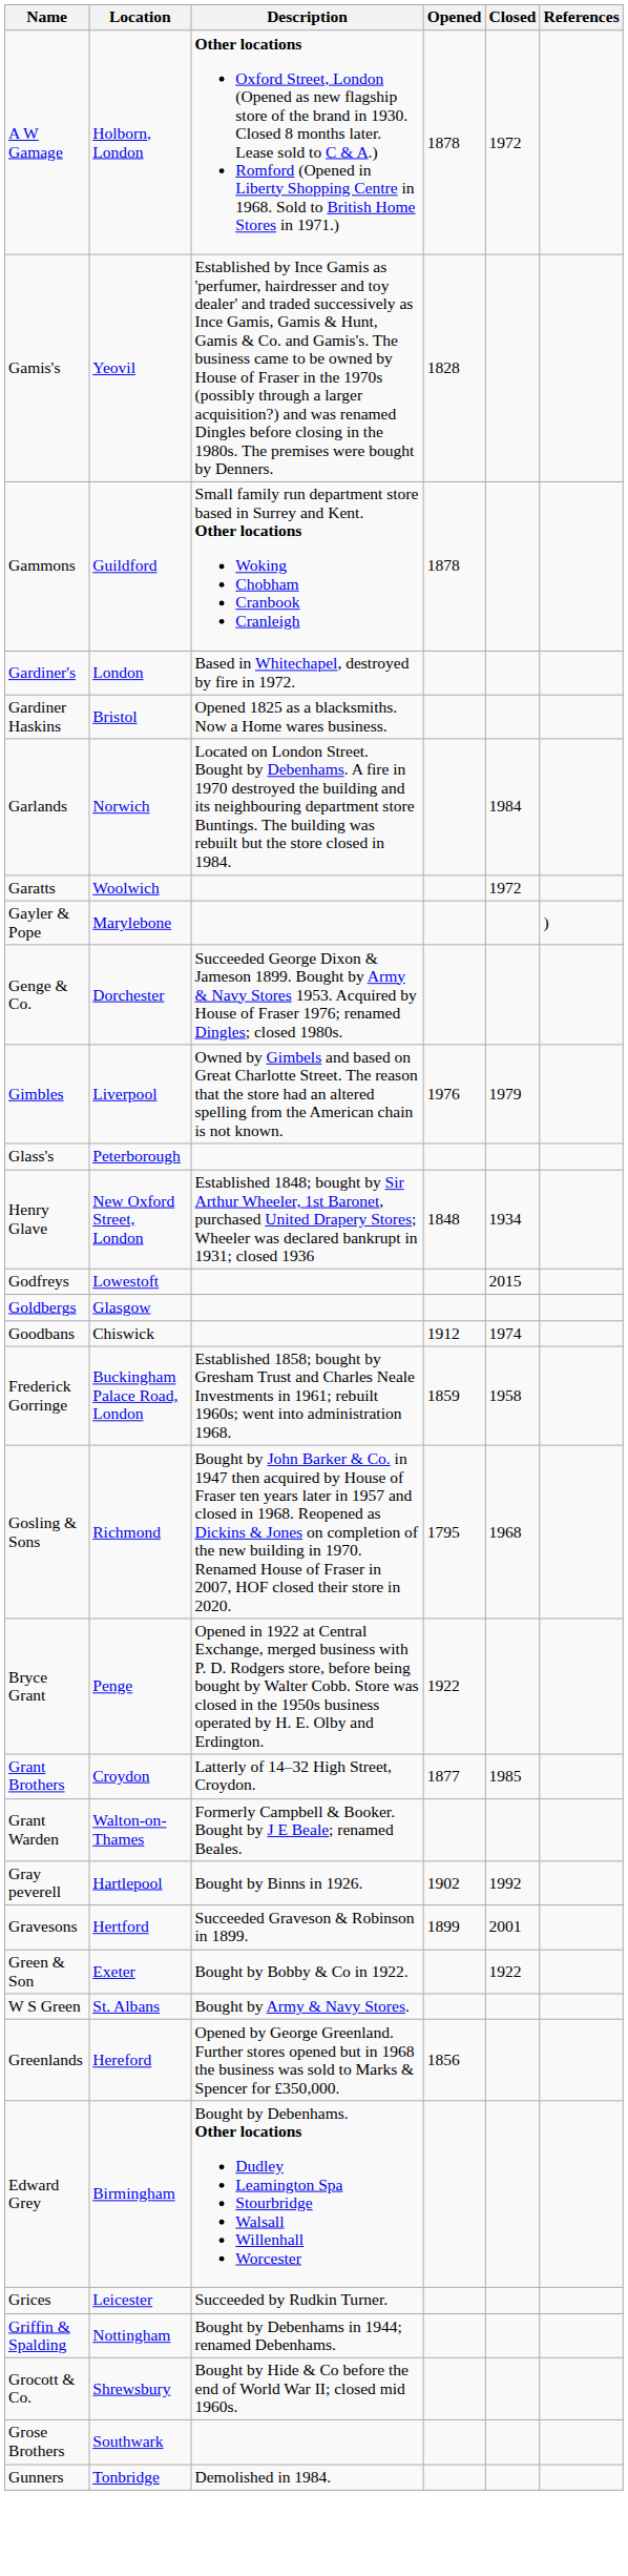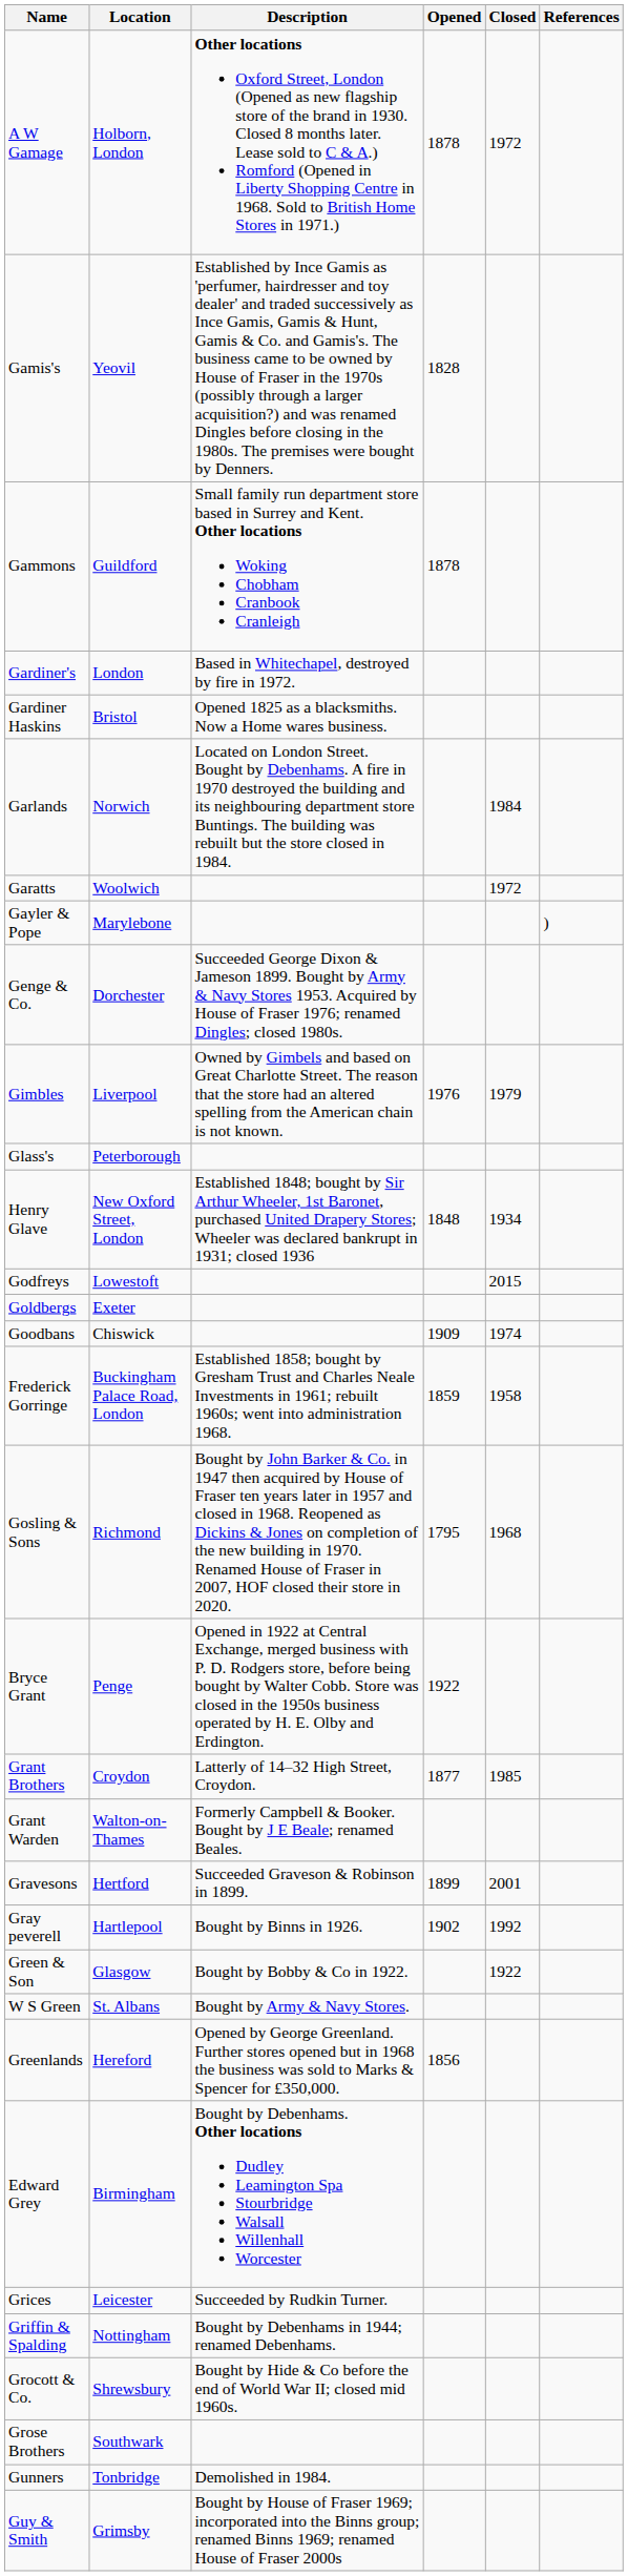 <table class="wikitable">
 <tr>
 <th>Name</th>
 <th>Location</th>
 <th>Description</th>
 <th>Opened</th>
 <th>Closed</th>
 <th>References</th>
 </tr>
 <tr>
 <td><a href='#'>A W Gamage</a></td>
 <td><a href='#'>Holborn, London</a></td>
 <td><strong>Other locations</strong><br><ul><li><a href='#'>Oxford Street, London</a> (Opened as new flagship store of the brand in 1930. Closed 8 months later. Lease sold to <a href='#'>C & A</a>.)</li><li><a href='#'>Romford</a> (Opened in <a href='#'>Liberty Shopping Centre</a> in 1968. Sold to <a href='#'>British Home Stores</a> in 1971.)</li></ul></td>
 <td>1878</td>
 <td>1972</td>
 <td></td>
 </tr>
 <tr>
 <td>Gamis's</td>
 <td><a href='#'>Yeovil</a></td>
 <td>Established by Ince Gamis as 'perfumer, hairdresser and toy dealer' and traded successively as Ince Gamis, Gamis & Hunt, Gamis & Co. and Gamis's. The business came to be owned by House of Fraser in the 1970s (possibly through a larger acquisition?) and was renamed Dingles before closing in the 1980s. The premises were bought by Denners.</td>
 <td>1828</td>
 <td></td>
 <td></td>
 </tr>
 <tr>
 <td>Gammons</td>
 <td><a href='#'>Guildford</a></td>
 <td>Small family run department store based in Surrey and Kent.<br><strong>Other locations</strong><ul><li><a href='#'>Woking</a></li><li><a href='#'>Chobham</a></li><li><a href='#'>Cranbook</a></li><li><a href='#'>Cranleigh</a></li></ul></td>
 <td>1878</td>
 <td></td>
 <td></td>
 </tr>
 <tr>
 <td><a href='#'>Gardiner's</a></td>
 <td><a href='#'>London</a></td>
 <td>Based in <a href='#'>Whitechapel</a>, destroyed by fire in 1972.</td>
 <td></td>
 <td></td>
 <td></td>
 </tr>
 <tr>
 <td>Gardiner Haskins</td>
 <td><a href='#'>Bristol</a></td>
 <td>Opened 1825 as a blacksmiths. Now a Home wares business.</td>
 <td></td>
 <td></td>
 <td></td>
 </tr>
 <tr>
 <td>Garlands</td>
 <td><a href='#'>Norwich</a></td>
 <td>Located on London Street. Bought by <a href='#'>Debenhams</a>. A fire in 1970 destroyed the building and its neighbouring department store Buntings. The building was rebuilt but the store closed in 1984.</td>
 <td></td>
 <td>1984</td>
 <td></td>
 </tr>
 <tr>
 <td>Garatts</td>
 <td><a href='#'>Woolwich</a></td>
 <td></td>
 <td></td>
 <td>1972</td>
 <td></td>
 </tr>
 <tr>
 <td>Gayler & Pope</td>
 <td><a href='#'>Marylebone</a></td>
 <td></td>
 <td></td>
 <td></td>
 <td>)</td>
 </tr>
 <tr>
 <td>Genge & Co.</td>
 <td><a href='#'>Dorchester</a></td>
 <td>Succeeded George Dixon & Jameson 1899. Bought by <a href='#'>Army & Navy Stores</a> 1953. Acquired by House of Fraser 1976; renamed <a href='#'>Dingles</a>; closed 1980s.</td>
 <td></td>
 <td></td>
 <td></td>
 </tr>
 <tr>
 <td><a href='#'>Gimbles</a></td>
 <td><a href='#'>Liverpool</a></td>
 <td>Owned by <a href='#'>Gimbels</a> and based on Great Charlotte Street. The reason that the store had an altered spelling from the American chain is not known.</td>
 <td>1976</td>
 <td>1979</td>
 <td></td>
 </tr>
 <tr>
 <td>Glass's</td>
 <td><a href='#'>Peterborough</a></td>
 <td></td>
 <td></td>
 <td></td>
 <td></td>
 </tr>
 <tr>
 <td>Henry Glave</td>
 <td><a href='#'>New Oxford Street, London</a></td>
 <td>Established 1848; bought by <a href='#'>Sir Arthur Wheeler, 1st Baronet</a>, purchased <a href='#'>United Drapery Stores</a>; Wheeler was declared bankrupt in 1931; closed 1936</td>
 <td>1848</td>
 <td>1934</td>
 <td></td>
 </tr>
 <tr>
 <td>Godfreys</td>
 <td><a href='#'>Lowestoft</a></td>
 <td></td>
 <td></td>
 <td>2015</td>
 <td></td>
 </tr>
 <tr>
 <td><a href='#'>Goldbergs</a></td>
-<td><a href='#'>Glasgow</a></td>
+<td><a href='#'>Exeter</a></td>
 <td></td>
 <td></td>
 <td></td>
 <td></td>
 </tr>
 <tr>
 <td>Goodbans</td>
 <td>Chiswick</td>
 <td></td>
-<td>1912</td>
+<td>1909</td>
 <td>1974</td>
 <td></td>
 </tr>
 <tr>
 <td>Frederick Gorringe</td>
 <td><a href='#'>Buckingham Palace Road, London</a></td>
 <td>Established 1858; bought by Gresham Trust and Charles Neale Investments in 1961; rebuilt 1960s; went into administration 1968.</td>
 <td>1859</td>
 <td>1958</td>
 <td></td>
 </tr>
 <tr>
 <td>Gosling & Sons</td>
 <td><a href='#'>Richmond</a></td>
 <td>Bought by <a href='#'>John Barker & Co.</a> in 1947 then acquired by House of Fraser ten years later in 1957 and closed in 1968. Reopened as <a href='#'>Dickins & Jones</a> on completion of the new building in 1970. Renamed House of Fraser in 2007, HOF closed their store in 2020.</td>
 <td>1795</td>
 <td>1968</td>
 <td></td>
 </tr>
 <tr>
 <td>Bryce Grant</td>
 <td><a href='#'>Penge</a></td>
 <td>Opened in 1922 at Central Exchange, merged business with P. D. Rodgers store, before being bought by Walter Cobb. Store was closed in the 1950s business operated by H. E. Olby and Erdington.</td>
 <td>1922</td>
 <td></td>
 <td></td>
 </tr>
 <tr>
 <td><a href='#'>Grant Brothers</a></td>
 <td><a href='#'>Croydon</a></td>
 <td>Latterly of 14–32 High Street, Croydon.</td>
 <td>1877</td>
 <td>1985</td>
 <td></td>
 </tr>
 <tr>
 <td>Grant Warden</td>
 <td><a href='#'>Walton-on-Thames</a></td>
 <td>Formerly Campbell & Booker. Bought by <a href='#'>J E Beale</a>; renamed Beales.</td>
 <td></td>
 <td></td>
 <td></td>
 </tr>
 <tr>
+<td>Gravesons</td>
+<td><a href='#'>Hertford</a></td>
+<td>Succeeded Graveson & Robinson in 1899.</td>
+<td>1899</td>
+<td>2001</td>
+<td></td>
+</tr>
+<tr>
 <td>Gray peverell</td>
 <td><a href='#'>Hartlepool</a></td>
 <td>Bought by Binns in 1926.</td>
 <td>1902</td>
 <td>1992</td>
 <td></td>
 </tr>
 <tr>
-<td>Gravesons</td>
-<td><a href='#'>Hertford</a></td>
-<td>Succeeded Graveson & Robinson in 1899.</td>
-<td>1899</td>
-<td>2001</td>
-<td></td>
-</tr>
-<tr>
 <td>Green & Son</td>
-<td><a href='#'>Exeter</a></td>
+<td><a href='#'>Glasgow</a></td>
 <td>Bought by Bobby & Co in 1922.</td>
 <td></td>
 <td>1922</td>
 <td></td>
 </tr>
 <tr>
 <td>W S Green</td>
 <td><a href='#'>St. Albans</a></td>
 <td>Bought by <a href='#'>Army & Navy Stores</a>.</td>
 <td></td>
 <td></td>
 <td></td>
 </tr>
 <tr>
 <td>Greenlands</td>
 <td><a href='#'>Hereford</a></td>
 <td>Opened by George Greenland. Further stores opened but in 1968 the business was sold to Marks & Spencer for £350,000.</td>
 <td>1856</td>
 <td></td>
 <td></td>
 </tr>
 <tr>
 <td>Edward Grey</td>
 <td><a href='#'>Birmingham</a></td>
 <td>Bought by Debenhams.<br><strong>Other locations</strong><ul><li><a href='#'>Dudley</a></li><li><a href='#'>Leamington Spa</a></li><li><a href='#'>Stourbridge</a></li><li><a href='#'>Walsall</a></li><li><a href='#'>Willenhall</a></li><li><a href='#'>Worcester</a></li></ul></td>
 <td></td>
 <td></td>
 <td></td>
 </tr>
 <tr>
 <td>Grices</td>
 <td><a href='#'>Leicester</a></td>
 <td>Succeeded by Rudkin Turner.</td>
 <td></td>
 <td></td>
 <td></td>
 </tr>
 <tr>
 <td><a href='#'>Griffin & Spalding</a></td>
 <td><a href='#'>Nottingham</a></td>
 <td>Bought by Debenhams in 1944; renamed Debenhams.</td>
 <td></td>
 <td></td>
 <td></td>
 </tr>
 <tr>
 <td>Grocott & Co.</td>
 <td><a href='#'>Shrewsbury</a></td>
 <td>Bought by Hide & Co before the end of World War II; closed mid 1960s.</td>
 <td></td>
 <td></td>
 <td></td>
 </tr>
 <tr>
 <td>Grose Brothers</td>
 <td><a href='#'>Southwark</a></td>
 <td></td>
 <td></td>
 <td></td>
 <td></td>
 </tr>
 <tr>
 <td>Gunners</td>
 <td><a href='#'>Tonbridge</a></td>
 <td>Demolished in 1984.</td>
 <td></td>
 <td></td>
 <td></td>
 </tr>
+<tr>
+<td><a href='#'>Guy & Smith</a></td>
+<td><a href='#'>Grimsby</a></td>
+<td>Bought by House of Fraser 1969; incorporated into the Binns group; renamed Binns 1969; renamed House of Fraser 2000s</td>
+<td></td>
+<td></td>
+<td></td>
+</tr>
 </table>
